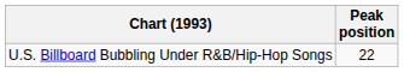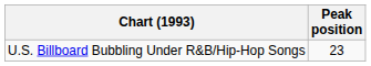 <table class="wikitable">
 <tr>
 <th>Chart (1993)</th>
 <th>Peak<br>position</th>
 </tr>
 <tr>
 <td>U.S. <a href='#'>Billboard</a> Bubbling Under R&B/Hip-Hop Songs</td>
-<td style="text-align:center;">22</td>
+<td style="text-align:center;">23</td>
 </tr>
 </table>
